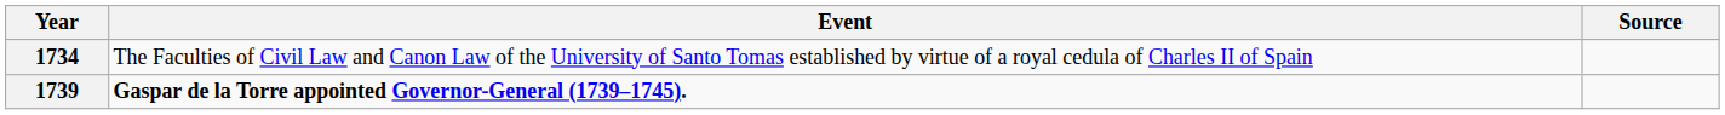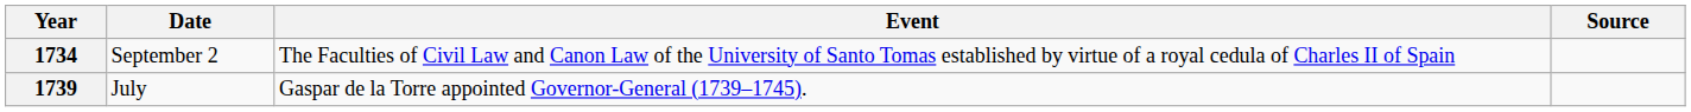 <table class="wikitable toptextcells" style="width:100%;">
 <tr>
 <th scope="col" style="width:6%;">Year</th>
+<th scope="col" style="width:10%;">Date</th>
 <th scope="col">Event</th>
 <th scope="col" style="width:8%;">Source</th>
 </tr>
 <tr>
 <th scope="row">1734</th>
+<td>September 2</td>
 <td>The Faculties of <a href='#'>Civil Law</a> and <a href='#'>Canon Law</a> of the <a href='#'>University of Santo Tomas</a> established by virtue of a royal cedula of <a href='#'>Charles II of Spain</a></td>
 <td></td>
 </tr>
 <tr>
 <th scope="row">1739</th>
-<td><strong>Gaspar de la Torre appointed <a href='#'>Governor-General (1739–1745)</a>.</strong></td>
+<td>July</td>
+<td>Gaspar de la Torre appointed <a href='#'>Governor-General (1739–1745)</a>.</td>
 <td></td>
 </tr>
 </table>
